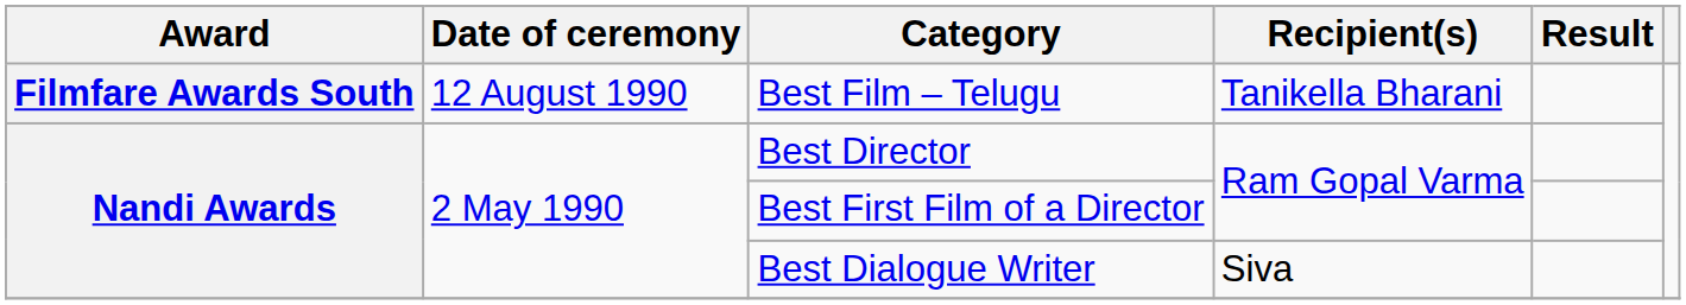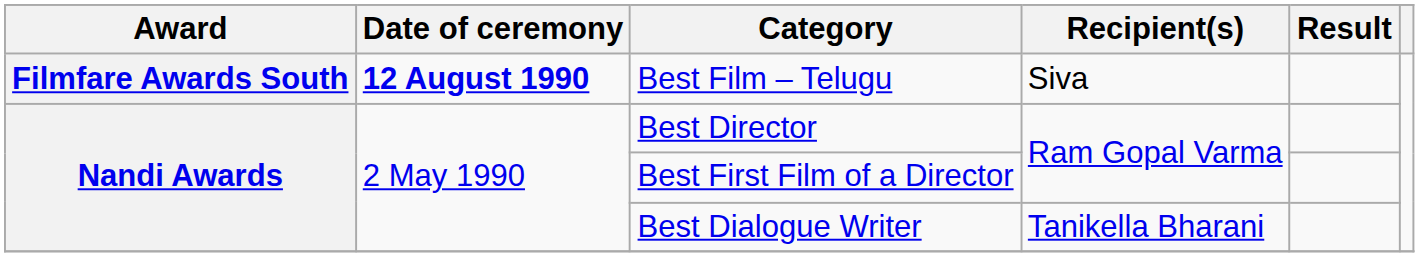 <table class="wikitable plainrowheaders sortable">
 <tr>
 <th scope="col">Award</th>
 <th scope="col">Date of ceremony</th>
 <th scope="col">Category</th>
 <th scope="col">Recipient(s)</th>
 <th scope="col" class="unsortable">Result</th>
 <th scope="col" class="unsortable"></th>
 </tr>
 <tr>
 <th scope="row"><a href='#'>Filmfare Awards South</a></th>
-<td><a href='#'>12 August 1990</a></td>
+<td><strong><a href='#'>12 August 1990</a></strong></td>
 <td><a href='#'>Best Film – Telugu</a></td>
-<td><a href='#'>Tanikella Bharani</a></td>
+<td>Siva</td>
 <td></td>
 <td rowspan="4" style="text-align:center;"></td>
 </tr>
 <tr>
 <th rowspan="3" scope="row"><a href='#'>Nandi Awards</a></th>
 <td rowspan="3"><a href='#'>2 May 1990</a></td>
 <td><a href='#'>Best Director</a></td>
 <td rowspan="2"><a href='#'>Ram Gopal Varma</a></td>
 <td></td>
 </tr>
 <tr>
 <td><a href='#'>Best First Film of a Director</a></td>
 <td></td>
 </tr>
 <tr>
 <td><a href='#'>Best Dialogue Writer</a></td>
-<td>Siva</td>
+<td><a href='#'>Tanikella Bharani</a></td>
 <td></td>
 </tr>
 <tr>
 </tr>
 </table>
